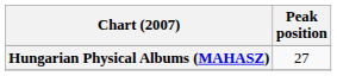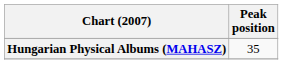 <table class="wikitable sortable plainrowheaders" style="text-align:center">
 <tr>
 <th scope="col">Chart (2007)</th>
 <th scope="col">Peak<br>position</th>
 </tr>
 <tr>
 </tr>
 <tr>
 </tr>
 <tr>
 </tr>
 <tr>
 <th scope="row">Hungarian Physical Albums (<a href='#'>MAHASZ</a>)</th>
-<td>27</td>
+<td>35</td>
 </tr>
 <tr>
 </tr>
 <tr>
 </tr>
 <tr>
 </tr>
 <tr>
 </tr>
 <tr>
 </tr>
 </table>
